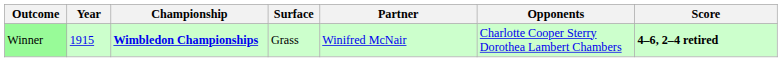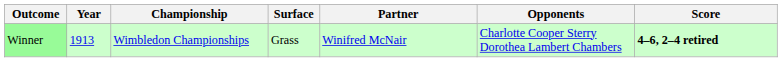 <table class="sortable wikitable">
 <tr>
 <th style="width:75px">Outcome</th>
 <th style="width:50px">Year</th>
 <th style="width:200px">Championship</th>
 <th style="width:60px">Surface</th>
 <th style="width:200px">Partner</th>
 <th style="width:200px">Opponents</th>
 <th style="width:180px" class="unsortable">Score</th>
 </tr>
 <tr style="background:#ccffcc">
 <td style="background:#98FB98">Winner</td>
-<td><a href='#'>1915</a></td>
-<td><strong><a href='#'>Wimbledon Championships</a></strong></td>
+<td><a href='#'>1913</a></td>
+<td><a href='#'>Wimbledon Championships</a></td>
 <td>Grass</td>
 <td> <a href='#'>Winifred McNair</a></td>
 <td> <a href='#'>Charlotte Cooper Sterry</a><br>  <a href='#'>Dorothea Lambert Chambers</a></td>
 <td><strong>4–6, 2–4 retired</strong></td>
 </tr>
 </table>
